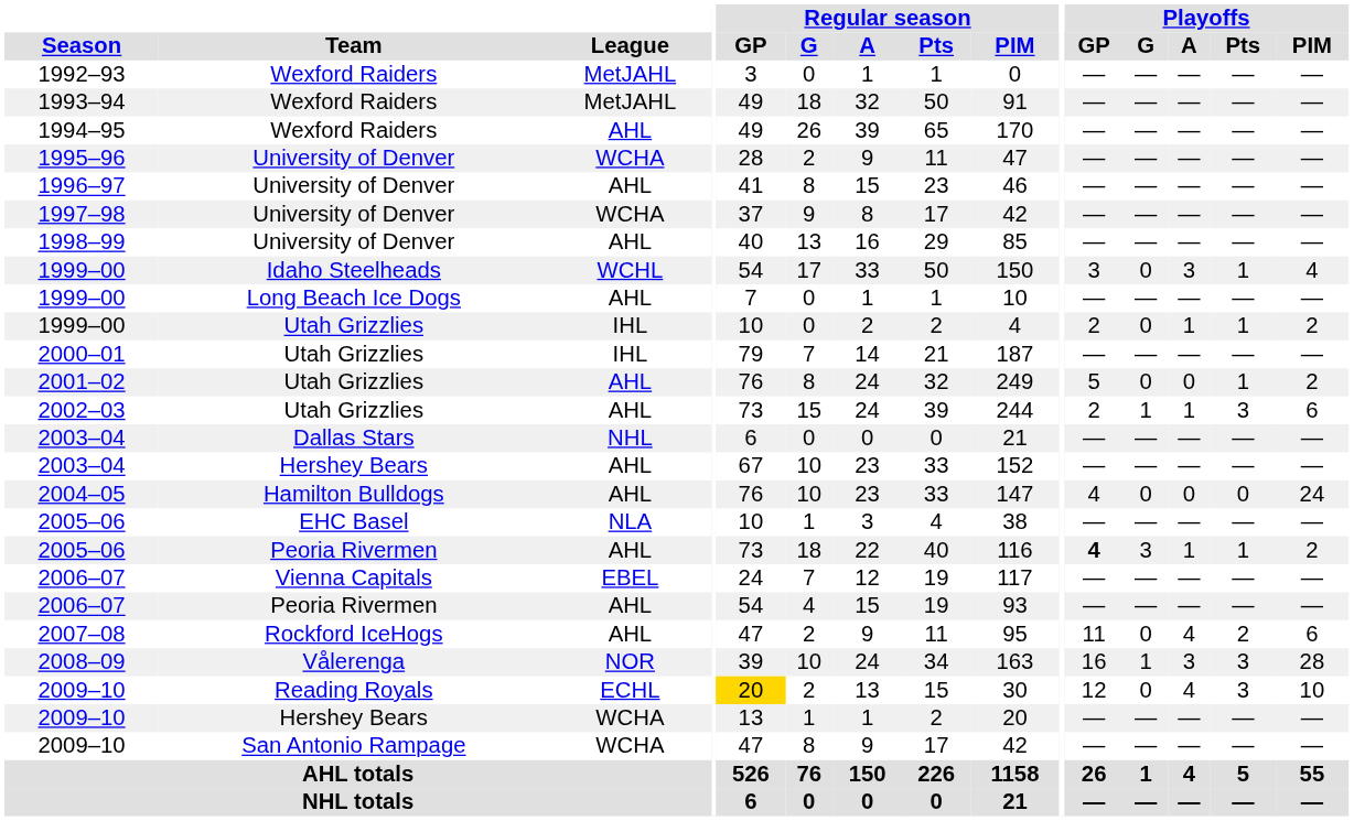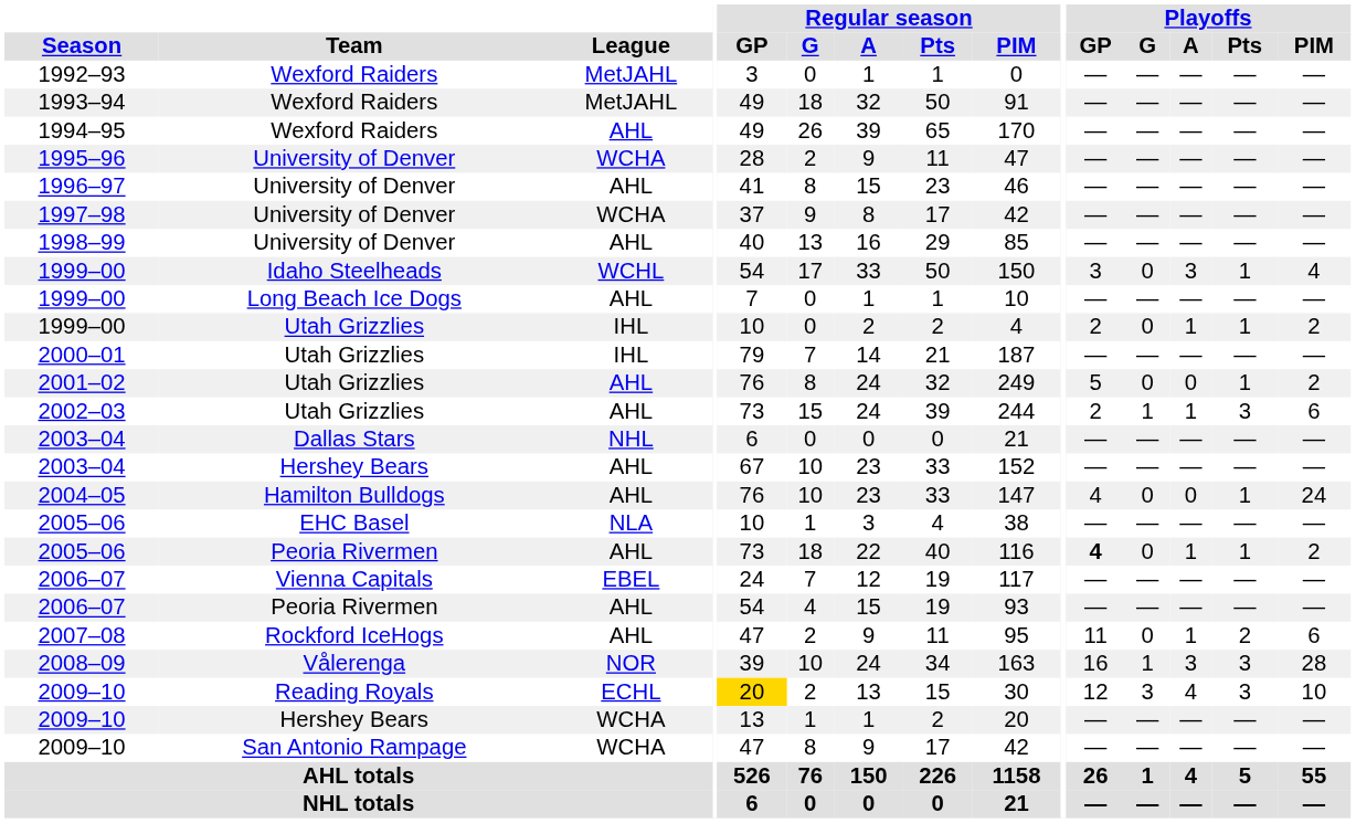 <table border="0" cellpadding="1" cellspacing="0" style="text-align:center; width:60em">
 <tr bgcolor="#e0e0e0">
 <th colspan="3" bgcolor="#ffffff"></th>
 <th rowspan="100" bgcolor="#ffffff"></th>
 <th colspan="5"><a href='#'>Regular season</a></th>
 <th rowspan="100" bgcolor="#ffffff"></th>
 <th colspan="5"><a href='#'>Playoffs</a></th>
 </tr>
 <tr bgcolor="#e0e0e0">
 <th><a href='#'>Season</a></th>
 <th>Team</th>
 <th>League</th>
 <th>GP</th>
 <th><a href='#'>G</a></th>
 <th><a href='#'>A</a></th>
 <th><a href='#'>Pts</a></th>
 <th><a href='#'>PIM</a></th>
 <th>GP</th>
 <th>G</th>
 <th>A</th>
 <th>Pts</th>
 <th>PIM</th>
 </tr>
 <tr>
 <td>1992–93</td>
 <td><a href='#'>Wexford Raiders</a></td>
 <td><a href='#'>MetJAHL</a></td>
 <td>3</td>
 <td>0</td>
 <td>1</td>
 <td>1</td>
 <td>0</td>
 <td>—</td>
 <td>—</td>
 <td>—</td>
 <td>—</td>
 <td>—</td>
 </tr>
 <tr bgcolor="#f0f0f0">
 <td>1993–94</td>
 <td>Wexford Raiders</td>
 <td>MetJAHL</td>
 <td>49</td>
 <td>18</td>
 <td>32</td>
 <td>50</td>
 <td>91</td>
 <td>—</td>
 <td>—</td>
 <td>—</td>
 <td>—</td>
 <td>—</td>
 </tr>
 <tr>
 <td>1994–95</td>
 <td>Wexford Raiders</td>
 <td><a href='#'>AHL</a></td>
 <td>49</td>
 <td>26</td>
 <td>39</td>
 <td>65</td>
 <td>170</td>
 <td>—</td>
 <td>—</td>
 <td>—</td>
 <td>—</td>
 <td>—</td>
 </tr>
 <tr bgcolor="#f0f0f0">
 <td><a href='#'>1995–96</a></td>
 <td><a href='#'>University of Denver</a></td>
 <td><a href='#'>WCHA</a></td>
 <td>28</td>
 <td>2</td>
 <td>9</td>
 <td>11</td>
 <td>47</td>
 <td>—</td>
 <td>—</td>
 <td>—</td>
 <td>—</td>
 <td>—</td>
 </tr>
 <tr>
 <td><a href='#'>1996–97</a></td>
 <td>University of Denver</td>
 <td>AHL</td>
 <td>41</td>
 <td>8</td>
 <td>15</td>
 <td>23</td>
 <td>46</td>
 <td>—</td>
 <td>—</td>
 <td>—</td>
 <td>—</td>
 <td>—</td>
 </tr>
 <tr bgcolor="#f0f0f0">
 <td><a href='#'>1997–98</a></td>
 <td>University of Denver</td>
 <td>WCHA</td>
 <td>37</td>
 <td>9</td>
 <td>8</td>
 <td>17</td>
 <td>42</td>
 <td>—</td>
 <td>—</td>
 <td>—</td>
 <td>—</td>
 <td>—</td>
 </tr>
 <tr>
 <td><a href='#'>1998–99</a></td>
 <td>University of Denver</td>
 <td>AHL</td>
 <td>40</td>
 <td>13</td>
 <td>16</td>
 <td>29</td>
 <td>85</td>
 <td>—</td>
 <td>—</td>
 <td>—</td>
 <td>—</td>
 <td>—</td>
 </tr>
 <tr bgcolor="#f0f0f0">
 <td><a href='#'>1999–00</a></td>
 <td><a href='#'>Idaho Steelheads</a></td>
 <td><a href='#'>WCHL</a></td>
 <td>54</td>
 <td>17</td>
 <td>33</td>
 <td>50</td>
 <td>150</td>
 <td>3</td>
 <td>0</td>
 <td>3</td>
 <td>1</td>
 <td>4</td>
 </tr>
 <tr>
 <td><a href='#'>1999–00</a></td>
 <td><a href='#'>Long Beach Ice Dogs</a></td>
 <td>AHL</td>
 <td>7</td>
 <td>0</td>
 <td>1</td>
 <td>1</td>
 <td>10</td>
 <td>—</td>
 <td>—</td>
 <td>—</td>
 <td>—</td>
 <td>—</td>
 </tr>
 <tr bgcolor="#f0f0f0">
 <td>1999–00</td>
 <td><a href='#'>Utah Grizzlies</a></td>
 <td>IHL</td>
 <td>10</td>
 <td>0</td>
 <td>2</td>
 <td>2</td>
 <td>4</td>
 <td>2</td>
 <td>0</td>
 <td>1</td>
 <td>1</td>
 <td>2</td>
 </tr>
 <tr>
 <td><a href='#'>2000–01</a></td>
 <td>Utah Grizzlies</td>
 <td>IHL</td>
 <td>79</td>
 <td>7</td>
 <td>14</td>
 <td>21</td>
 <td>187</td>
 <td>—</td>
 <td>—</td>
 <td>—</td>
 <td>—</td>
 <td>—</td>
 </tr>
 <tr bgcolor="#f0f0f0">
 <td><a href='#'>2001–02</a></td>
 <td>Utah Grizzlies</td>
 <td><a href='#'>AHL</a></td>
 <td>76</td>
 <td>8</td>
 <td>24</td>
 <td>32</td>
 <td>249</td>
 <td>5</td>
 <td>0</td>
 <td>0</td>
 <td>1</td>
 <td>2</td>
 </tr>
 <tr>
 <td><a href='#'>2002–03</a></td>
 <td>Utah Grizzlies</td>
 <td>AHL</td>
 <td>73</td>
 <td>15</td>
 <td>24</td>
 <td>39</td>
 <td>244</td>
 <td>2</td>
 <td>1</td>
 <td>1</td>
 <td>3</td>
 <td>6</td>
 </tr>
 <tr bgcolor="#f0f0f0">
 <td><a href='#'>2003–04</a></td>
 <td><a href='#'>Dallas Stars</a></td>
 <td><a href='#'>NHL</a></td>
 <td>6</td>
 <td>0</td>
 <td>0</td>
 <td>0</td>
 <td>21</td>
 <td>—</td>
 <td>—</td>
 <td>—</td>
 <td>—</td>
 <td>—</td>
 </tr>
 <tr>
 <td><a href='#'>2003–04</a></td>
 <td><a href='#'>Hershey Bears</a></td>
 <td>AHL</td>
 <td>67</td>
 <td>10</td>
 <td>23</td>
 <td>33</td>
 <td>152</td>
 <td>—</td>
 <td>—</td>
 <td>—</td>
 <td>—</td>
 <td>—</td>
 </tr>
 <tr bgcolor="#f0f0f0">
 <td><a href='#'>2004–05</a></td>
 <td><a href='#'>Hamilton Bulldogs</a></td>
 <td>AHL</td>
 <td>76</td>
 <td>10</td>
 <td>23</td>
 <td>33</td>
 <td>147</td>
 <td>4</td>
 <td>0</td>
 <td>0</td>
-<td>0</td>
+<td>1</td>
 <td>24</td>
 </tr>
 <tr>
 <td><a href='#'>2005–06</a></td>
 <td><a href='#'>EHC Basel</a></td>
 <td><a href='#'>NLA</a></td>
 <td>10</td>
 <td>1</td>
 <td>3</td>
 <td>4</td>
 <td>38</td>
 <td>—</td>
 <td>—</td>
 <td>—</td>
 <td>—</td>
 <td>—</td>
 </tr>
 <tr bgcolor="#f0f0f0">
 <td><a href='#'>2005–06</a></td>
 <td><a href='#'>Peoria Rivermen</a></td>
 <td>AHL</td>
 <td>73</td>
 <td>18</td>
 <td>22</td>
 <td>40</td>
 <td>116</td>
 <td><strong>4</strong></td>
-<td>3</td>
+<td>0</td>
 <td>1</td>
 <td>1</td>
 <td>2</td>
 </tr>
 <tr>
 <td><a href='#'>2006–07</a></td>
 <td><a href='#'>Vienna Capitals</a></td>
 <td><a href='#'>EBEL</a></td>
 <td>24</td>
 <td>7</td>
 <td>12</td>
 <td>19</td>
 <td>117</td>
 <td>—</td>
 <td>—</td>
 <td>—</td>
 <td>—</td>
 <td>—</td>
 </tr>
 <tr bgcolor="#f0f0f0">
 <td><a href='#'>2006–07</a></td>
 <td>Peoria Rivermen</td>
 <td>AHL</td>
 <td>54</td>
 <td>4</td>
 <td>15</td>
 <td>19</td>
 <td>93</td>
 <td>—</td>
 <td>—</td>
 <td>—</td>
 <td>—</td>
 <td>—</td>
 </tr>
 <tr>
 <td><a href='#'>2007–08</a></td>
 <td><a href='#'>Rockford IceHogs</a></td>
 <td>AHL</td>
 <td>47</td>
 <td>2</td>
 <td>9</td>
 <td>11</td>
 <td>95</td>
 <td>11</td>
 <td>0</td>
-<td>4</td>
+<td>1</td>
 <td>2</td>
 <td>6</td>
 </tr>
 <tr bgcolor="#f0f0f0">
 <td><a href='#'>2008–09</a></td>
 <td><a href='#'>Vålerenga</a></td>
 <td><a href='#'>NOR</a></td>
 <td>39</td>
 <td>10</td>
 <td>24</td>
 <td>34</td>
 <td>163</td>
 <td>16</td>
 <td>1</td>
 <td>3</td>
 <td>3</td>
 <td>28</td>
 </tr>
 <tr>
 <td><a href='#'>2009–10</a></td>
 <td><a href='#'>Reading Royals</a></td>
 <td><a href='#'>ECHL</a></td>
 <td style="background: gold;">20</td>
 <td>2</td>
 <td>13</td>
 <td>15</td>
 <td>30</td>
 <td>12</td>
-<td>0</td>
+<td>3</td>
 <td>4</td>
 <td>3</td>
 <td>10</td>
 </tr>
 <tr bgcolor="#f0f0f0">
 <td><a href='#'>2009–10</a></td>
 <td>Hershey Bears</td>
 <td>WCHA</td>
 <td>13</td>
 <td>1</td>
 <td>1</td>
 <td>2</td>
 <td>20</td>
 <td>—</td>
 <td>—</td>
 <td>—</td>
 <td>—</td>
 <td>—</td>
 </tr>
 <tr>
 <td>2009–10</td>
 <td><a href='#'>San Antonio Rampage</a></td>
 <td>WCHA</td>
 <td>47</td>
 <td>8</td>
 <td>9</td>
 <td>17</td>
 <td>42</td>
 <td>—</td>
 <td>—</td>
 <td>—</td>
 <td>—</td>
 <td>—</td>
 </tr>
 <tr bgcolor="#e0e0e0">
 <th colspan="3">AHL totals</th>
 <th>526</th>
 <th>76</th>
 <th>150</th>
 <th>226</th>
 <th>1158</th>
 <th>26</th>
 <th>1</th>
 <th>4</th>
 <th>5</th>
 <th>55</th>
 </tr>
 <tr bgcolor="#e0e0e0">
 <th colspan="3">NHL totals</th>
 <th>6</th>
 <th>0</th>
 <th>0</th>
 <th>0</th>
 <th>21</th>
 <th>—</th>
 <th>—</th>
 <th>—</th>
 <th>—</th>
 <th>—</th>
 </tr>
 </table>
